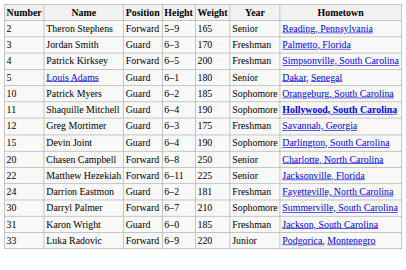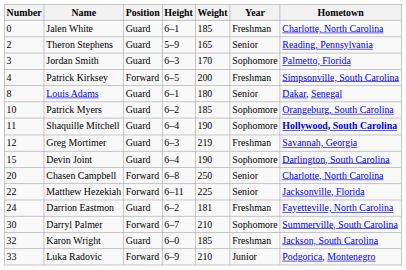 <table class="wikitable sortable" style="font-size: 95%;">
 <tr>
 <th>Number</th>
 <th>Name</th>
 <th>Position</th>
 <th>Height</th>
 <th>Weight</th>
 <th>Year</th>
 <th>Hometown</th>
 </tr>
 <tr>
+<td>0</td>
+<td>Jalen White</td>
+<td>Guard</td>
+<td>6–1</td>
+<td>185</td>
+<td>Freshman</td>
+<td><a href='#'>Charlotte, North Carolina</a></td>
+</tr>
+<tr>
 <td>2</td>
 <td>Theron Stephens</td>
-<td>Forward</td>
+<td>Guard</td>
 <td>5–9</td>
 <td>165</td>
 <td>Senior</td>
 <td><a href='#'>Reading, Pennsylvania</a></td>
 </tr>
 <tr>
 <td>3</td>
 <td>Jordan Smith</td>
 <td>Guard</td>
 <td>6–3</td>
 <td>170</td>
-<td>Freshman</td>
+<td>Sophomore</td>
 <td><a href='#'>Palmetto, Florida</a></td>
 </tr>
 <tr>
 <td>4</td>
 <td>Patrick Kirksey</td>
 <td>Forward</td>
 <td>6–5</td>
 <td>200</td>
 <td>Freshman</td>
 <td><a href='#'>Simpsonville, South Carolina</a></td>
 </tr>
 <tr>
-<td>5</td>
+<td>8</td>
 <td><a href='#'>Louis Adams</a></td>
 <td>Guard</td>
 <td>6–1</td>
 <td>180</td>
 <td>Senior</td>
 <td><a href='#'>Dakar</a>, <a href='#'>Senegal</a></td>
 </tr>
 <tr>
 <td>10</td>
 <td>Patrick Myers</td>
 <td>Guard</td>
 <td>6–2</td>
 <td>185</td>
 <td>Sophomore</td>
 <td><a href='#'>Orangeburg, South Carolina</a></td>
 </tr>
 <tr>
 <td>11</td>
 <td>Shaquille Mitchell</td>
 <td>Guard</td>
 <td>6–4</td>
 <td>190</td>
 <td>Sophomore</td>
 <td><strong><a href='#'>Hollywood, South Carolina</a></strong></td>
 </tr>
 <tr>
 <td>12</td>
 <td>Greg Mortimer</td>
 <td>Guard</td>
 <td>6–3</td>
-<td>175</td>
+<td>219</td>
 <td>Freshman</td>
 <td><a href='#'>Savannah, Georgia</a></td>
 </tr>
 <tr>
 <td>15</td>
 <td>Devin Joint</td>
 <td>Guard</td>
 <td>6–4</td>
 <td>190</td>
 <td>Sophomore</td>
 <td><a href='#'>Darlington, South Carolina</a></td>
 </tr>
 <tr>
 <td>20</td>
 <td>Chasen Campbell</td>
 <td>Forward</td>
 <td>6–8</td>
 <td>250</td>
 <td>Senior</td>
 <td><a href='#'>Charlotte, North Carolina</a></td>
 </tr>
 <tr>
 <td>22</td>
 <td>Matthew Hezekiah</td>
 <td>Forward</td>
 <td>6–11</td>
 <td>225</td>
 <td>Senior</td>
 <td><a href='#'>Jacksonville, Florida</a></td>
 </tr>
 <tr>
 <td>24</td>
 <td>Darrion Eastmon</td>
 <td>Guard</td>
 <td>6–2</td>
 <td>181</td>
 <td>Freshman</td>
 <td><a href='#'>Fayetteville, North Carolina</a></td>
 </tr>
 <tr>
 <td>30</td>
 <td>Darryl Palmer</td>
 <td>Forward</td>
 <td>6–7</td>
 <td>210</td>
 <td>Sophomore</td>
 <td><a href='#'>Summerville, South Carolina</a></td>
 </tr>
 <tr>
-<td>31</td>
+<td>32</td>
 <td>Karon Wright</td>
 <td>Guard</td>
 <td>6–0</td>
 <td>185</td>
 <td>Freshman</td>
 <td><a href='#'>Jackson, South Carolina</a></td>
 </tr>
 <tr>
 <td>33</td>
 <td>Luka Radovic</td>
 <td>Forward</td>
 <td>6–9</td>
-<td>220</td>
+<td>210</td>
 <td>Junior</td>
 <td><a href='#'>Podgorica</a>, <a href='#'>Montenegro</a></td>
 </tr>
 </table>
